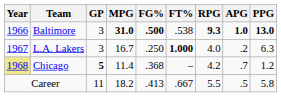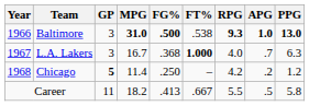 <table class="wikitable sortable" style="font-size:95%; text-align:right;">
 <tr>
 <th>Year</th>
 <th>Team</th>
 <th>GP</th>
 <th>MPG</th>
 <th>FG%</th>
 <th>FT%</th>
 <th>RPG</th>
 <th>APG</th>
 <th>PPG</th>
 </tr>
 <tr>
 <td style="text-align:left;"><a href='#'>1966</a></td>
 <td style="text-align:left;"><a href='#'>Baltimore</a></td>
 <td>3</td>
 <td><strong>31.0</strong></td>
 <td><strong>.500</strong></td>
 <td>.538</td>
 <td><strong>9.3</strong></td>
 <td><strong>1.0</strong></td>
 <td><strong>13.0</strong></td>
 </tr>
 <tr>
 <td style="text-align:left;"><a href='#'>1967</a></td>
 <td style="text-align:left;"><a href='#'>L.A. Lakers</a></td>
 <td>3</td>
 <td>16.7</td>
-<td>.250</td>
+<td>.368</td>
 <td><strong>1.000</strong></td>
 <td>4.0</td>
-<td>.2</td>
+<td>.7</td>
 <td>6.3</td>
 </tr>
 <tr>
-<td style="background: khaki; text-align:left;"><a href='#'>1968</a></td>
+<td style="text-align:left;"><a href='#'>1968</a></td>
 <td style="text-align:left;"><a href='#'>Chicago</a></td>
 <td><strong>5</strong></td>
 <td>11.4</td>
-<td>.368</td>
+<td>.250</td>
 <td>–</td>
 <td>4.2</td>
-<td>.7</td>
+<td>.2</td>
 <td>1.2</td>
 </tr>
 <tr class="sortbottom">
 <td style="text-align:center;" colspan="2">Career</td>
 <td>11</td>
 <td>18.2</td>
 <td>.413</td>
 <td>.667</td>
 <td>5.5</td>
 <td>.5</td>
 <td>5.8</td>
 </tr>
 </table>
